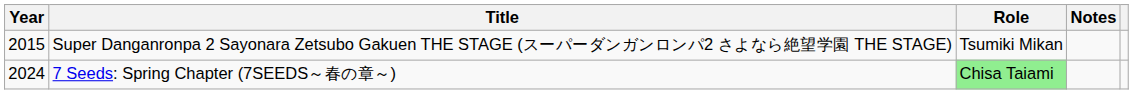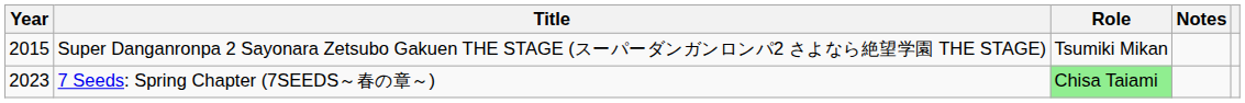 <table class="wikitable plainrowheaders sortable">
 <tr>
 <th scope="col">Year</th>
 <th scope="col">Title</th>
 <th scope="col">Role</th>
 <th class="unsortable">Notes</th>
 <th class="unsortable"></th>
 </tr>
 <tr>
 <td>2015</td>
 <td>Super Danganronpa 2 Sayonara Zetsubo Gakuen THE STAGE (スーパーダンガンロンパ2 さよなら絶望学園 THE STAGE)</td>
 <td>Tsumiki Mikan</td>
 <td></td>
 <td></td>
 </tr>
 <tr>
-<td>2024</td>
+<td>2023</td>
 <td><a href='#'>7 Seeds</a>: Spring Chapter (7SEEDS～春の章～)</td>
 <td style="background: lightgreen;">Chisa Taiami</td>
 <td></td>
 <td></td>
 </tr>
 </table>
